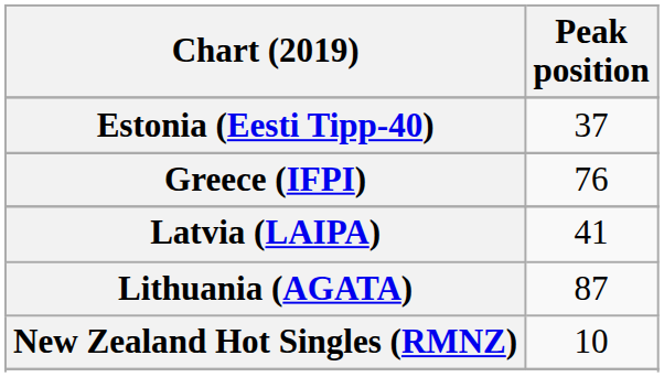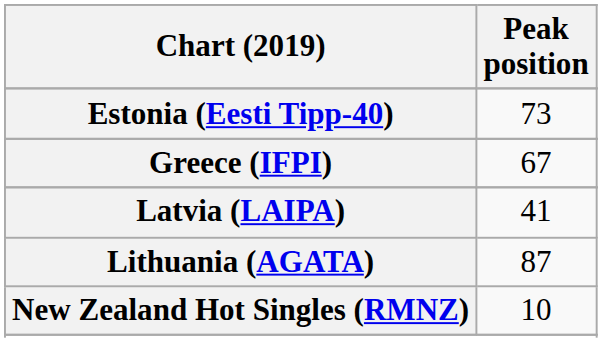 <table class="wikitable sortable plainrowheaders" style="text-align:center">
 <tr>
 <th scope="col">Chart (2019)</th>
 <th scope="col">Peak<br>position</th>
 </tr>
 <tr>
 </tr>
 <tr>
 <th scope="row">Estonia (<a href='#'>Eesti Tipp-40</a>)</th>
-<td>37</td>
+<td>73</td>
 </tr>
 <tr>
 </tr>
 <tr>
 <th scope="row">Greece (<a href='#'>IFPI</a>)</th>
-<td>76</td>
+<td>67</td>
 </tr>
 <tr>
 </tr>
 <tr>
 <th scope="row">Latvia (<a href='#'>LAIPA</a>)</th>
 <td>41</td>
 </tr>
 <tr>
 <th scope="row">Lithuania (<a href='#'>AGATA</a>)</th>
 <td>87</td>
 </tr>
 <tr>
 <th scope="row">New Zealand Hot Singles (<a href='#'>RMNZ</a>)</th>
 <td>10</td>
 </tr>
 <tr>
 </tr>
 <tr>
 </tr>
 <tr>
 </tr>
 <tr>
 </tr>
 </table>
